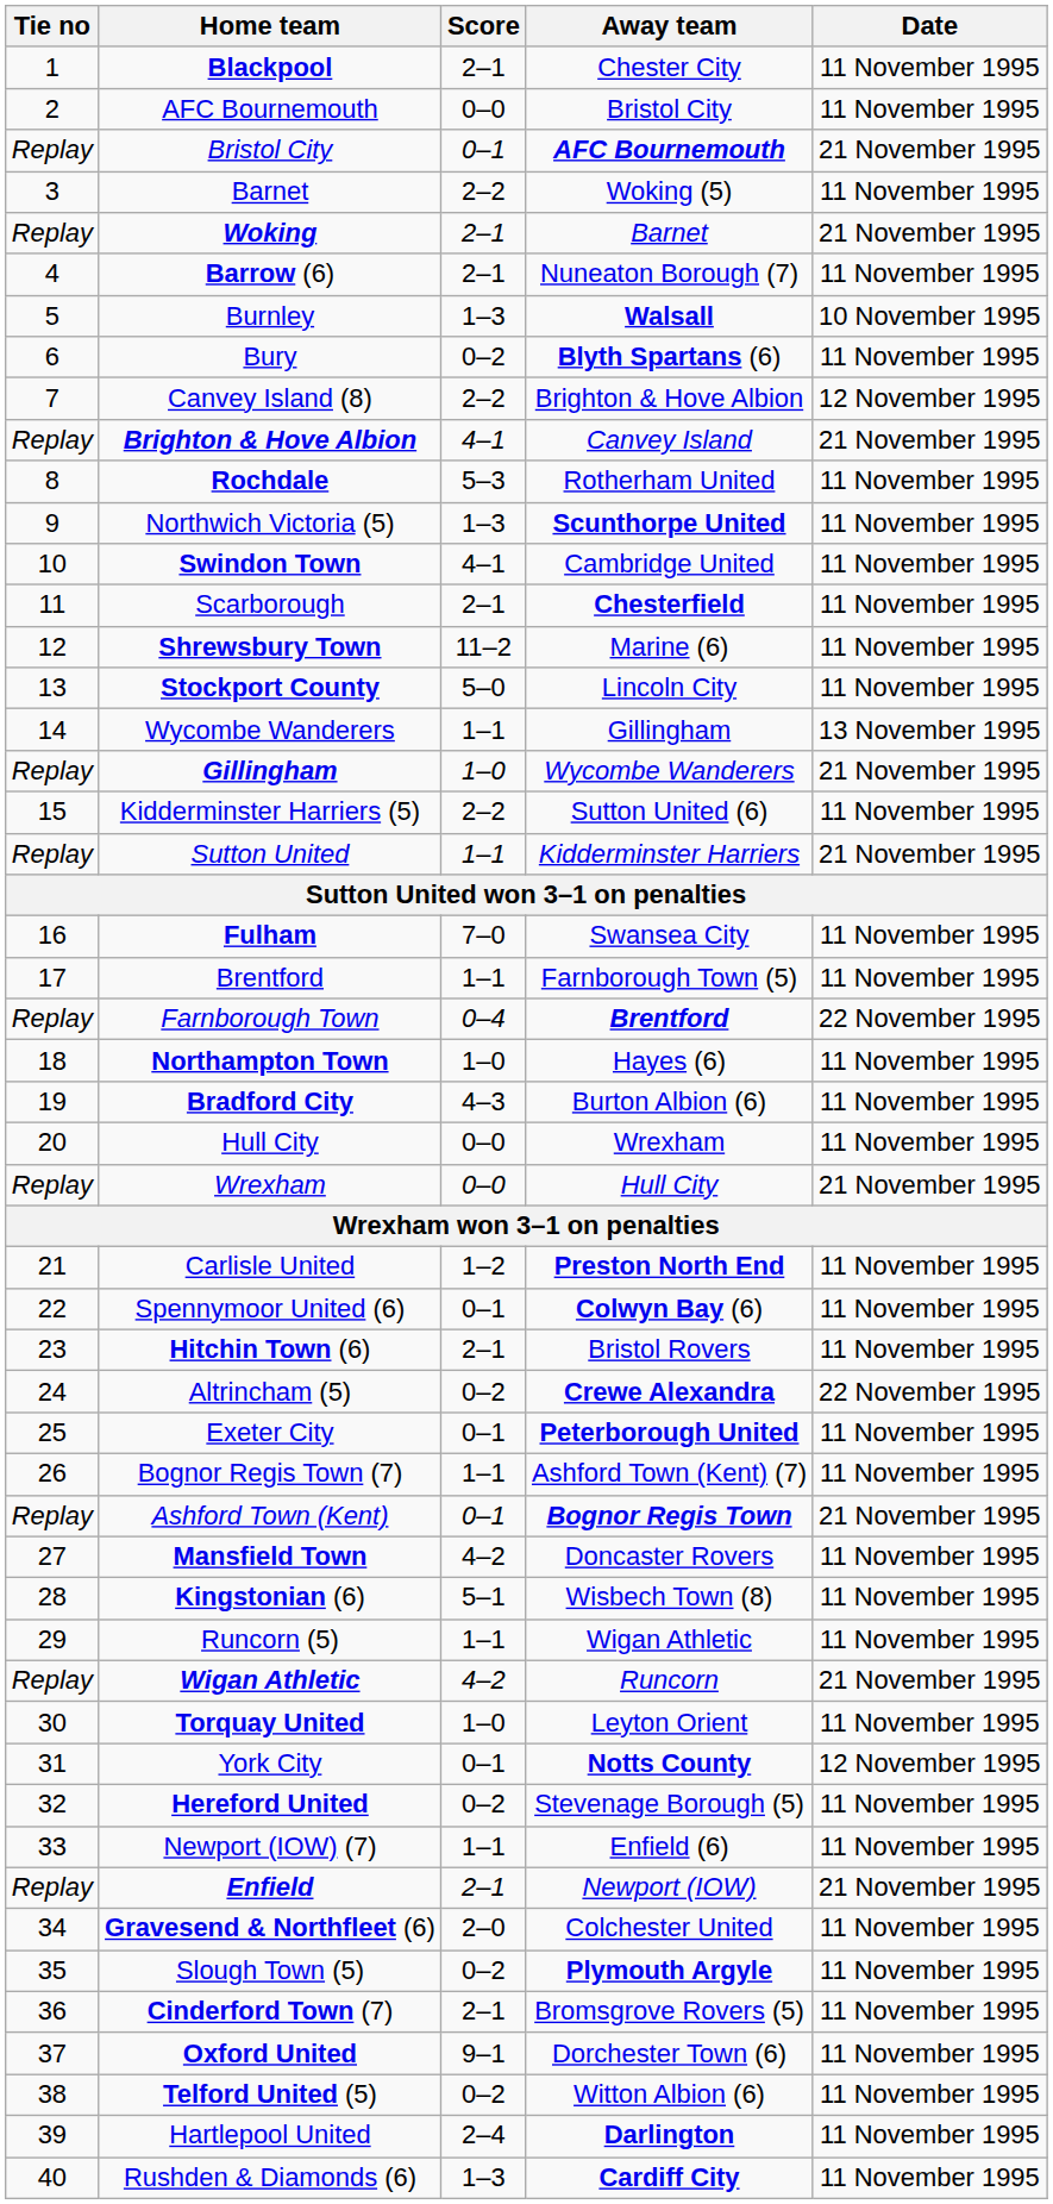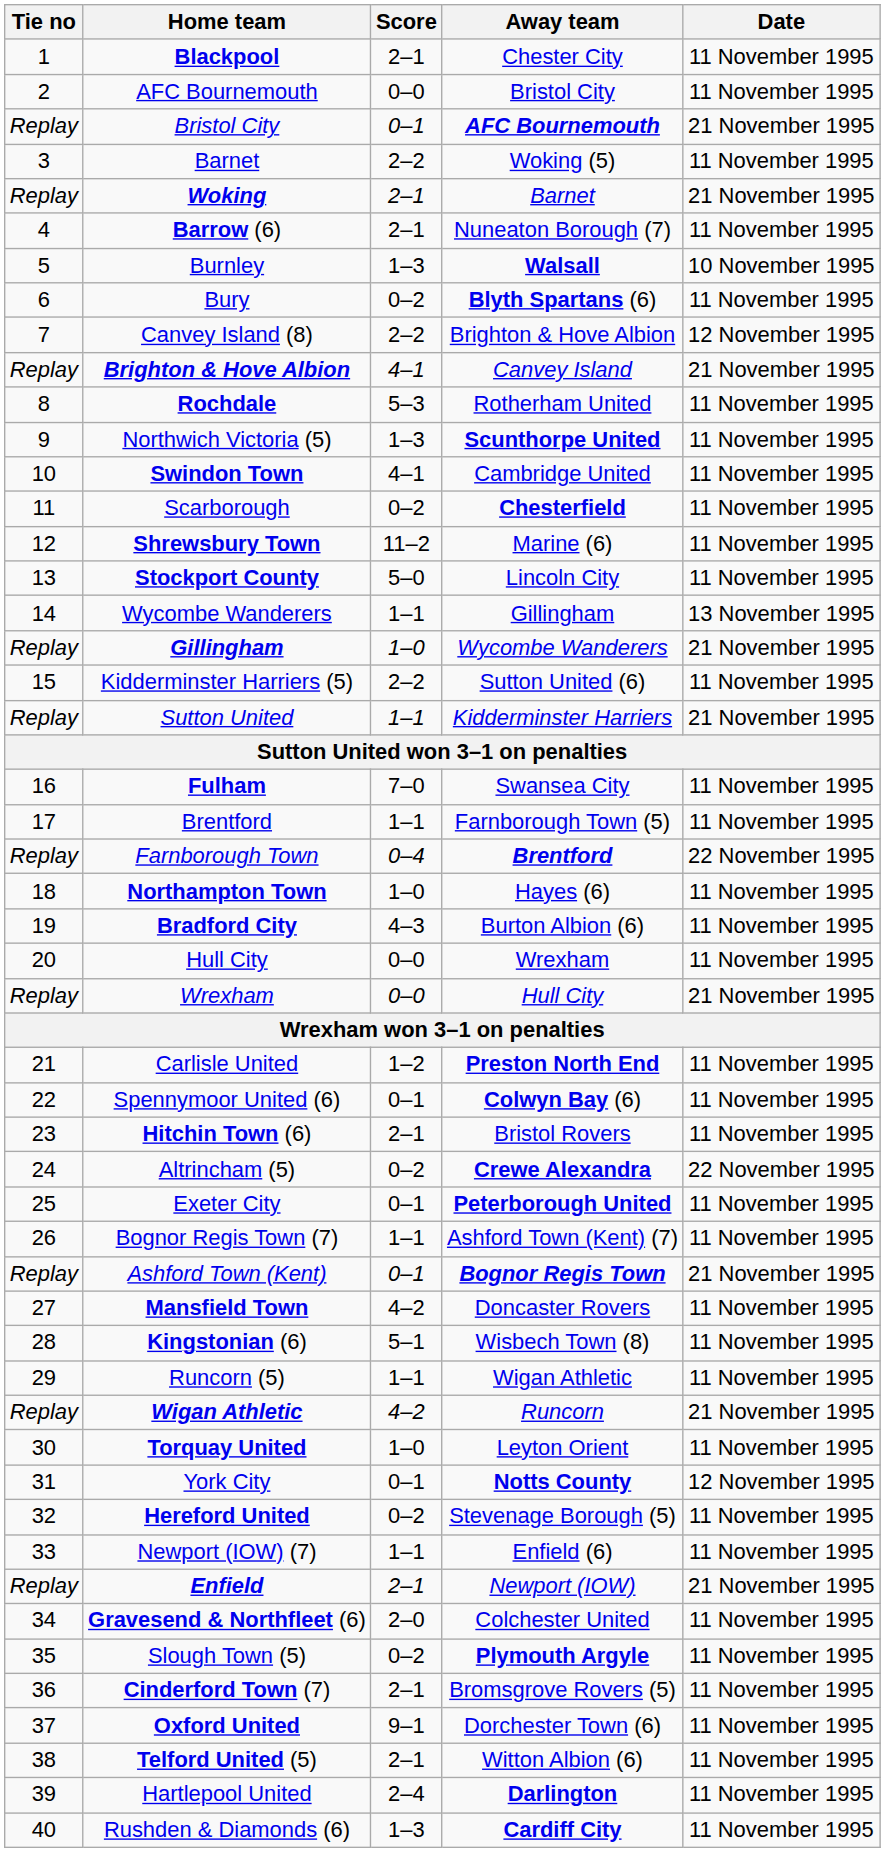 <table class="wikitable" style="text-align: center">
 <tr>
 <th>Tie no</th>
 <th>Home team</th>
 <th>Score</th>
 <th>Away team</th>
 <th>Date</th>
 </tr>
 <tr>
 <td>1</td>
 <td><strong><a href='#'>Blackpool</a></strong></td>
 <td>2–1</td>
 <td><a href='#'>Chester City</a></td>
 <td>11 November 1995</td>
 </tr>
 <tr>
 <td>2</td>
 <td><a href='#'>AFC Bournemouth</a></td>
 <td>0–0</td>
 <td><a href='#'>Bristol City</a></td>
 <td>11 November 1995</td>
 </tr>
 <tr>
 <td><em>Replay</em></td>
 <td><em><a href='#'>Bristol City</a></em></td>
 <td><em>0–1</em></td>
 <td><strong><em><a href='#'>AFC Bournemouth</a></em></strong></td>
 <td>21 November 1995</td>
 </tr>
 <tr>
 <td>3</td>
 <td><a href='#'>Barnet</a></td>
 <td>2–2</td>
 <td><a href='#'>Woking</a> (5)</td>
 <td>11 November 1995</td>
 </tr>
 <tr>
 <td><em>Replay</em></td>
 <td><strong><em><a href='#'>Woking</a></em></strong></td>
 <td><em>2–1</em></td>
 <td><em><a href='#'>Barnet</a></em></td>
 <td>21 November 1995</td>
 </tr>
 <tr>
 <td>4</td>
 <td><strong><a href='#'>Barrow</a></strong> (6)</td>
 <td>2–1</td>
 <td><a href='#'>Nuneaton Borough</a> (7)</td>
 <td>11 November 1995</td>
 </tr>
 <tr>
 <td>5</td>
 <td><a href='#'>Burnley</a></td>
 <td>1–3</td>
 <td><strong><a href='#'>Walsall</a></strong></td>
 <td>10 November 1995</td>
 </tr>
 <tr>
 <td>6</td>
 <td><a href='#'>Bury</a></td>
 <td>0–2</td>
 <td><strong><a href='#'>Blyth Spartans</a></strong> (6)</td>
 <td>11 November 1995</td>
 </tr>
 <tr>
 <td>7</td>
 <td><a href='#'>Canvey Island</a> (8)</td>
 <td>2–2</td>
 <td><a href='#'>Brighton & Hove Albion</a></td>
 <td>12 November 1995</td>
 </tr>
 <tr>
 <td><em>Replay</em></td>
 <td><strong><em><a href='#'>Brighton & Hove Albion</a></em></strong></td>
 <td><em>4–1</em></td>
 <td><em><a href='#'>Canvey Island</a></em></td>
 <td>21 November 1995</td>
 </tr>
 <tr>
 <td>8</td>
 <td><strong><a href='#'>Rochdale</a></strong></td>
 <td>5–3</td>
 <td><a href='#'>Rotherham United</a></td>
 <td>11 November 1995</td>
 </tr>
 <tr>
 <td>9</td>
 <td><a href='#'>Northwich Victoria</a> (5)</td>
 <td>1–3</td>
 <td><strong><a href='#'>Scunthorpe United</a></strong></td>
 <td>11 November 1995</td>
 </tr>
 <tr>
 <td>10</td>
 <td><strong><a href='#'>Swindon Town</a></strong></td>
 <td>4–1</td>
 <td><a href='#'>Cambridge United</a></td>
 <td>11 November 1995</td>
 </tr>
 <tr>
 <td>11</td>
 <td><a href='#'>Scarborough</a></td>
-<td>2–1</td>
+<td>0–2</td>
 <td><strong><a href='#'>Chesterfield</a></strong></td>
 <td>11 November 1995</td>
 </tr>
 <tr>
 <td>12</td>
 <td><strong><a href='#'>Shrewsbury Town</a></strong></td>
 <td>11–2</td>
 <td><a href='#'>Marine</a> (6)</td>
 <td>11 November 1995</td>
 </tr>
 <tr>
 <td>13</td>
 <td><strong><a href='#'>Stockport County</a></strong></td>
 <td>5–0</td>
 <td><a href='#'>Lincoln City</a></td>
 <td>11 November 1995</td>
 </tr>
 <tr>
 <td>14</td>
 <td><a href='#'>Wycombe Wanderers</a></td>
 <td>1–1</td>
 <td><a href='#'>Gillingham</a></td>
 <td>13 November 1995</td>
 </tr>
 <tr>
 <td><em>Replay</em></td>
 <td><strong><em><a href='#'>Gillingham</a></em></strong></td>
 <td><em>1–0</em></td>
 <td><em><a href='#'>Wycombe Wanderers</a></em></td>
 <td>21 November 1995</td>
 </tr>
 <tr>
 <td>15</td>
 <td><a href='#'>Kidderminster Harriers</a> (5)</td>
 <td>2–2</td>
 <td><a href='#'>Sutton United</a> (6)</td>
 <td>11 November 1995</td>
 </tr>
 <tr>
 <td><em>Replay</em></td>
 <td><em><a href='#'>Sutton United</a></em></td>
 <td><em>1–1</em></td>
 <td><em><a href='#'>Kidderminster Harriers</a></em></td>
 <td>21 November 1995</td>
 </tr>
 <tr>
 <th colspan=5>Sutton United won 3–1 on penalties</th>
 </tr>
 <tr>
 <td>16</td>
 <td><strong><a href='#'>Fulham</a></strong></td>
 <td>7–0</td>
 <td><a href='#'>Swansea City</a></td>
 <td>11 November 1995</td>
 </tr>
 <tr>
 <td>17</td>
 <td><a href='#'>Brentford</a></td>
 <td>1–1</td>
 <td><a href='#'>Farnborough Town</a> (5)</td>
 <td>11 November 1995</td>
 </tr>
 <tr>
 <td><em>Replay</em></td>
 <td><em><a href='#'>Farnborough Town</a></em></td>
 <td><em>0–4</em></td>
 <td><strong><em><a href='#'>Brentford</a></em></strong></td>
 <td>22 November 1995</td>
 </tr>
 <tr>
 <td>18</td>
 <td><strong><a href='#'>Northampton Town</a></strong></td>
 <td>1–0</td>
 <td><a href='#'>Hayes</a> (6)</td>
 <td>11 November 1995</td>
 </tr>
 <tr>
 <td>19</td>
 <td><strong><a href='#'>Bradford City</a></strong></td>
 <td>4–3</td>
 <td><a href='#'>Burton Albion</a> (6)</td>
 <td>11 November 1995</td>
 </tr>
 <tr>
 <td>20</td>
 <td><a href='#'>Hull City</a></td>
 <td>0–0</td>
 <td><a href='#'>Wrexham</a></td>
 <td>11 November 1995</td>
 </tr>
 <tr>
 <td><em>Replay</em></td>
 <td><em><a href='#'>Wrexham</a></em></td>
 <td><em>0–0</em></td>
 <td><em><a href='#'>Hull City</a></em></td>
 <td>21 November 1995</td>
 </tr>
 <tr>
 <th colspan=5>Wrexham won 3–1 on penalties</th>
 </tr>
 <tr>
 <td>21</td>
 <td><a href='#'>Carlisle United</a></td>
 <td>1–2</td>
 <td><strong><a href='#'>Preston North End</a></strong></td>
 <td>11 November 1995</td>
 </tr>
 <tr>
 <td>22</td>
 <td><a href='#'>Spennymoor United</a> (6)</td>
 <td>0–1</td>
 <td><strong><a href='#'>Colwyn Bay</a></strong> (6)</td>
 <td>11 November 1995</td>
 </tr>
 <tr>
 <td>23</td>
 <td><strong><a href='#'>Hitchin Town</a></strong> (6)</td>
 <td>2–1</td>
 <td><a href='#'>Bristol Rovers</a></td>
 <td>11 November 1995</td>
 </tr>
 <tr>
 <td>24</td>
 <td><a href='#'>Altrincham</a> (5)</td>
 <td>0–2</td>
 <td><strong><a href='#'>Crewe Alexandra</a></strong></td>
 <td>22 November 1995</td>
 </tr>
 <tr>
 <td>25</td>
 <td><a href='#'>Exeter City</a></td>
 <td>0–1</td>
 <td><strong><a href='#'>Peterborough United</a></strong></td>
 <td>11 November 1995</td>
 </tr>
 <tr>
 <td>26</td>
 <td><a href='#'>Bognor Regis Town</a> (7)</td>
 <td>1–1</td>
 <td><a href='#'>Ashford Town (Kent)</a> (7)</td>
 <td>11 November 1995</td>
 </tr>
 <tr>
 <td><em>Replay</em></td>
 <td><em><a href='#'>Ashford Town (Kent)</a></em></td>
 <td><em>0–1</em></td>
 <td><strong><em><a href='#'>Bognor Regis Town</a></em></strong></td>
 <td>21 November 1995</td>
 </tr>
 <tr>
 <td>27</td>
 <td><strong><a href='#'>Mansfield Town</a></strong></td>
 <td>4–2</td>
 <td><a href='#'>Doncaster Rovers</a></td>
 <td>11 November 1995</td>
 </tr>
 <tr>
 <td>28</td>
 <td><strong><a href='#'>Kingstonian</a></strong> (6)</td>
 <td>5–1</td>
 <td><a href='#'>Wisbech Town</a> (8)</td>
 <td>11 November 1995</td>
 </tr>
 <tr>
 <td>29</td>
 <td><a href='#'>Runcorn</a> (5)</td>
 <td>1–1</td>
 <td><a href='#'>Wigan Athletic</a></td>
 <td>11 November 1995</td>
 </tr>
 <tr>
 <td><em>Replay</em></td>
 <td><strong><em><a href='#'>Wigan Athletic</a></em></strong></td>
 <td><em>4–2</em></td>
 <td><em><a href='#'>Runcorn</a></em></td>
 <td>21 November 1995</td>
 </tr>
 <tr>
 <td>30</td>
 <td><strong><a href='#'>Torquay United</a></strong></td>
 <td>1–0</td>
 <td><a href='#'>Leyton Orient</a></td>
 <td>11 November 1995</td>
 </tr>
 <tr>
 <td>31</td>
 <td><a href='#'>York City</a></td>
 <td>0–1</td>
 <td><strong><a href='#'>Notts County</a></strong></td>
 <td>12 November 1995</td>
 </tr>
 <tr>
 <td>32</td>
 <td><strong><a href='#'>Hereford United</a></strong></td>
 <td>0–2</td>
 <td><a href='#'>Stevenage Borough</a> (5)</td>
 <td>11 November 1995</td>
 </tr>
 <tr>
 <td>33</td>
 <td><a href='#'>Newport (IOW)</a> (7)</td>
 <td>1–1</td>
 <td><a href='#'>Enfield</a> (6)</td>
 <td>11 November 1995</td>
 </tr>
 <tr>
 <td><em>Replay</em></td>
 <td><strong><em><a href='#'>Enfield</a></em></strong></td>
 <td><em>2–1</em></td>
 <td><em><a href='#'>Newport (IOW)</a></em></td>
 <td>21 November 1995</td>
 </tr>
 <tr>
 <td>34</td>
 <td><strong><a href='#'>Gravesend & Northfleet</a></strong> (6)</td>
 <td>2–0</td>
 <td><a href='#'>Colchester United</a></td>
 <td>11 November 1995</td>
 </tr>
 <tr>
 <td>35</td>
 <td><a href='#'>Slough Town</a> (5)</td>
 <td>0–2</td>
 <td><strong><a href='#'>Plymouth Argyle</a></strong></td>
 <td>11 November 1995</td>
 </tr>
 <tr>
 <td>36</td>
 <td><strong><a href='#'>Cinderford Town</a></strong> (7)</td>
 <td>2–1</td>
 <td><a href='#'>Bromsgrove Rovers</a> (5)</td>
 <td>11 November 1995</td>
 </tr>
 <tr>
 <td>37</td>
 <td><strong><a href='#'>Oxford United</a></strong></td>
 <td>9–1</td>
 <td><a href='#'>Dorchester Town</a> (6)</td>
 <td>11 November 1995</td>
 </tr>
 <tr>
 <td>38</td>
 <td><strong><a href='#'>Telford United</a></strong> (5)</td>
-<td>0–2</td>
+<td>2–1</td>
 <td><a href='#'>Witton Albion</a> (6)</td>
 <td>11 November 1995</td>
 </tr>
 <tr>
 <td>39</td>
 <td><a href='#'>Hartlepool United</a></td>
 <td>2–4</td>
 <td><strong><a href='#'>Darlington</a></strong></td>
 <td>11 November 1995</td>
 </tr>
 <tr>
 <td>40</td>
 <td><a href='#'>Rushden & Diamonds</a> (6)</td>
 <td>1–3</td>
 <td><strong><a href='#'>Cardiff City</a></strong></td>
 <td>11 November 1995</td>
 </tr>
 </table>
